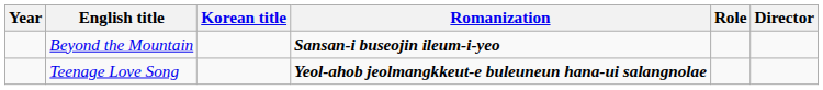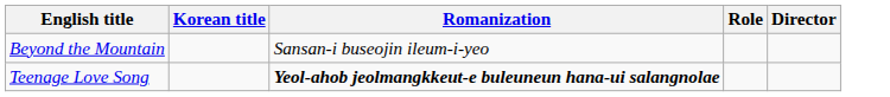 <table class="wikitable">
 <tr>
-<th>Year</th>
 <th>English title</th>
 <th><a href='#'>Korean title</a></th>
 <th><a href='#'>Romanization</a></th>
 <th>Role</th>
 <th>Director</th>
 </tr>
 <tr>
-<td></td>
 <td><em><a href='#'>Beyond the Mountain</a></em></td>
 <td></td>
-<td><strong><em>Sansan-i buseojin ileum-i-yeo</em></strong></td>
+<td><em>Sansan-i buseojin ileum-i-yeo</em></td>
 <td></td>
 <td></td>
 </tr>
 <tr>
-<td></td>
 <td><em><a href='#'>Teenage Love Song</a></em></td>
 <td></td>
 <td><strong><em>Yeol-ahob jeolmangkkeut-e buleuneun hana-ui salangnolae</em></strong></td>
 <td></td>
 <td></td>
 </tr>
 </table>
